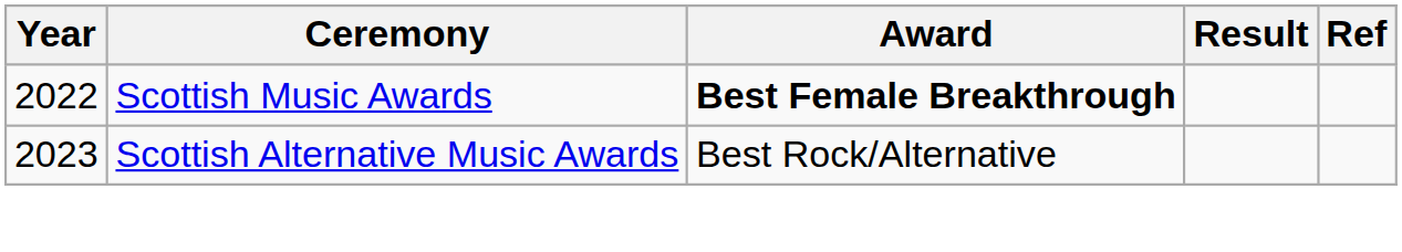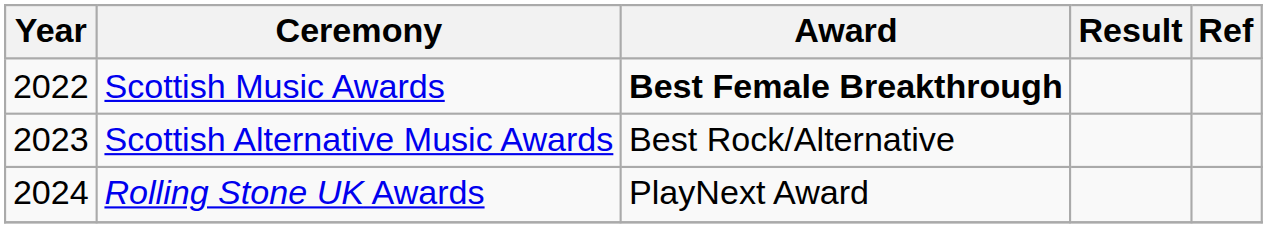 <table class="wikitable">
 <tr style="background:#ccc; text-align:center;">
 <th scope="col">Year</th>
 <th scope="col">Ceremony</th>
 <th scope="col">Award</th>
 <th scope="col">Result</th>
 <th>Ref</th>
 </tr>
 <tr>
 <td>2022</td>
 <td><a href='#'>Scottish Music Awards</a></td>
 <td><strong>Best Female Breakthrough</strong></td>
 <td></td>
 <td style="text-align:center;"></td>
 </tr>
 <tr>
 <td>2023</td>
 <td><a href='#'>Scottish Alternative Music Awards</a></td>
 <td>Best Rock/Alternative</td>
 <td></td>
 <td style="text-align:center;"></td>
 </tr>
 <tr>
+<td>2024</td>
+<td><a href='#'><em>Rolling Stone UK</em> Awards</a></td>
+<td>PlayNext Award</td>
+<td></td>
+<td style="text-align:center;"></td>
+</tr>
+<tr>
 </tr>
 </table>
